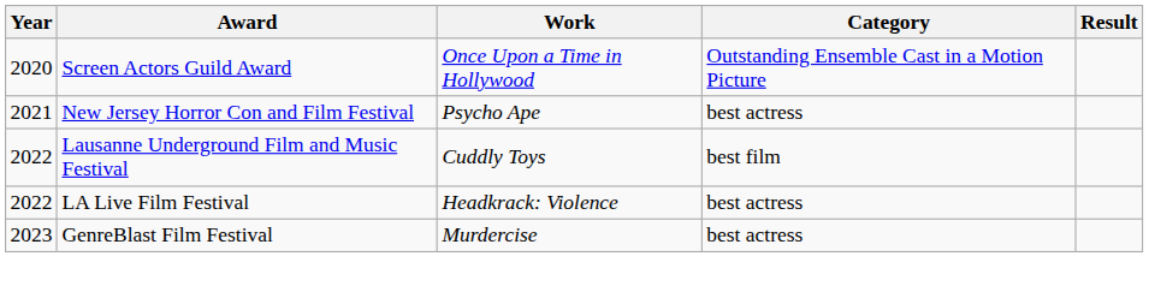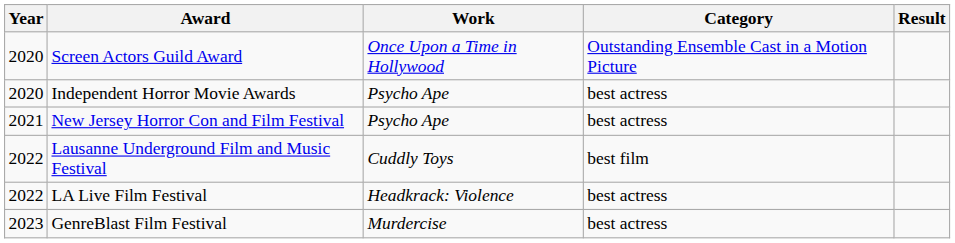 <table class="wikitable">
 <tr>
 <th>Year</th>
 <th>Award</th>
 <th>Work</th>
 <th>Category</th>
 <th>Result</th>
 </tr>
 <tr>
 <td>2020</td>
 <td><a href='#'>Screen Actors Guild Award</a></td>
 <td><em><a href='#'>Once Upon a Time in Hollywood</a></em></td>
 <td><a href='#'>Outstanding Ensemble Cast in a Motion Picture</a></td>
+<td></td>
+</tr>
+<tr>
+<td>2020</td>
+<td>Independent Horror Movie Awards</td>
+<td><em>Psycho Ape</em></td>
+<td>best actress</td>
 <td></td>
 </tr>
 <tr>
 <td>2021</td>
 <td><a href='#'>New Jersey Horror Con and Film Festival</a></td>
 <td><em>Psycho Ape</em></td>
 <td>best actress</td>
 <td></td>
 </tr>
 <tr>
 <td>2022</td>
 <td><a href='#'>Lausanne Underground Film and Music Festival</a></td>
 <td><em>Cuddly Toys</em></td>
 <td>best film</td>
 <td></td>
 </tr>
 <tr>
 <td>2022</td>
 <td>LA Live Film Festival</td>
 <td><em>Headkrack: Violence</em></td>
 <td>best actress</td>
 <td></td>
 </tr>
 <tr>
 <td>2023</td>
 <td>GenreBlast Film Festival</td>
 <td><em>Murdercise</em></td>
 <td>best actress</td>
 <td></td>
 </tr>
 </table>
